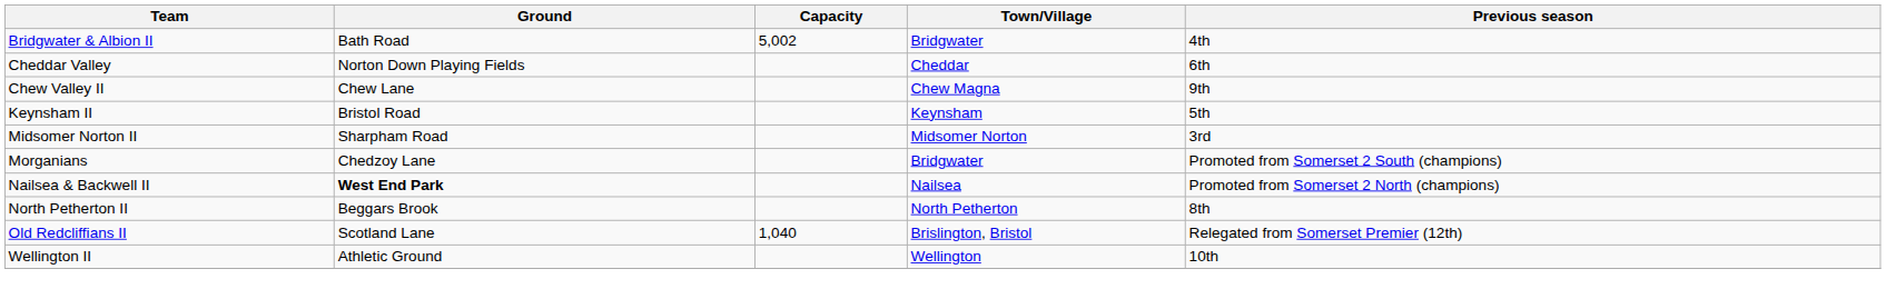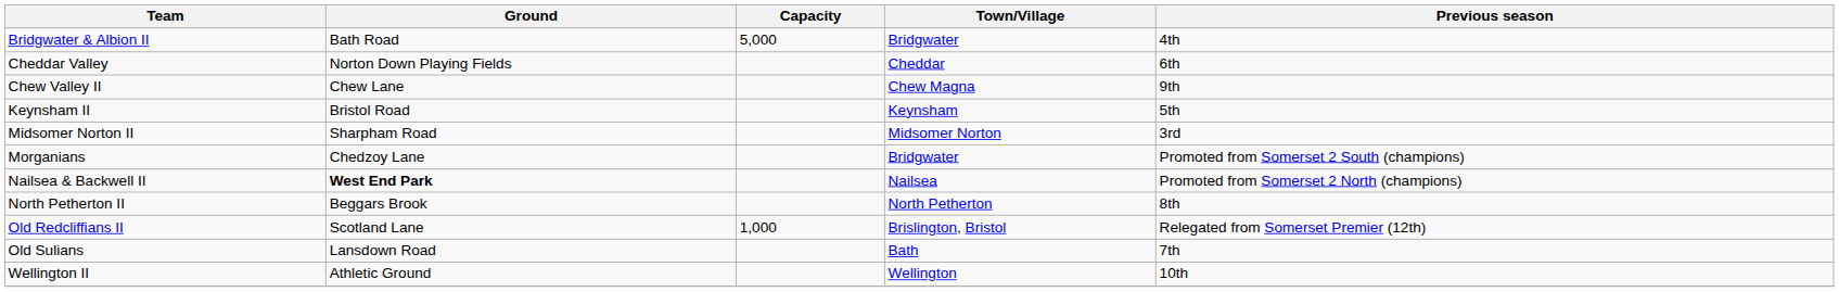 <table class="wikitable sortable" width=100%>
 <tr>
 <th>Team</th>
 <th>Ground</th>
 <th>Capacity</th>
 <th>Town/Village</th>
 <th>Previous season</th>
 </tr>
 <tr>
 <td><a href='#'>Bridgwater & Albion II</a></td>
 <td>Bath Road</td>
-<td>5,002</td>
+<td>5,000</td>
 <td><a href='#'>Bridgwater</a></td>
 <td>4th</td>
 </tr>
 <tr>
 <td>Cheddar Valley</td>
 <td>Norton Down Playing Fields</td>
 <td></td>
 <td><a href='#'>Cheddar</a></td>
 <td>6th</td>
 </tr>
 <tr>
 <td>Chew Valley II</td>
 <td>Chew Lane</td>
 <td></td>
 <td><a href='#'>Chew Magna</a></td>
 <td>9th</td>
 </tr>
 <tr>
 <td>Keynsham II</td>
 <td>Bristol Road</td>
 <td></td>
 <td><a href='#'>Keynsham</a></td>
 <td>5th</td>
 </tr>
 <tr>
 <td>Midsomer Norton II</td>
 <td>Sharpham Road</td>
 <td></td>
 <td><a href='#'>Midsomer Norton</a></td>
 <td>3rd</td>
 </tr>
 <tr>
 <td>Morganians</td>
 <td>Chedzoy Lane</td>
 <td></td>
 <td><a href='#'>Bridgwater</a></td>
 <td>Promoted from <a href='#'>Somerset 2 South</a> (champions)</td>
 </tr>
 <tr>
 <td>Nailsea & Backwell II</td>
 <td><strong>West End Park</strong></td>
 <td></td>
 <td><a href='#'>Nailsea</a></td>
 <td>Promoted from <a href='#'>Somerset 2 North</a> (champions)</td>
 </tr>
 <tr>
 <td>North Petherton II</td>
 <td>Beggars Brook</td>
 <td></td>
 <td><a href='#'>North Petherton</a></td>
 <td>8th</td>
 </tr>
 <tr>
 <td><a href='#'>Old Redcliffians II</a></td>
 <td>Scotland Lane</td>
-<td>1,040</td>
+<td>1,000</td>
 <td><a href='#'>Brislington</a>, <a href='#'>Bristol</a></td>
 <td>Relegated from <a href='#'>Somerset Premier</a> (12th)</td>
+</tr>
+<tr>
+<td>Old Sulians</td>
+<td>Lansdown Road</td>
+<td></td>
+<td><a href='#'>Bath</a></td>
+<td>7th</td>
 </tr>
 <tr>
 <td>Wellington II</td>
 <td>Athletic Ground</td>
 <td></td>
 <td><a href='#'>Wellington</a></td>
 <td>10th</td>
 </tr>
 <tr>
 </tr>
 </table>
